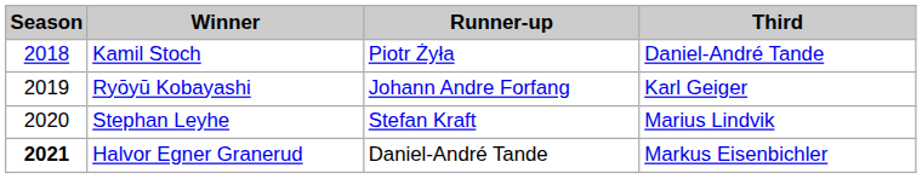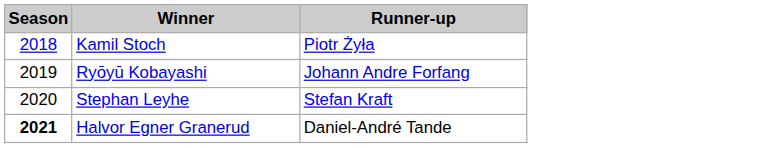 <table class="wikitable plainrowheaders" style="background:#fff; font-size:86%; line-height:16px; border:grey solid 1px; border-collapse:collapse;">
 <tr style="background:#ccc; text-align:center;">
 <th style="background:#ccc;" width="40">Season</th>
 <th style="background:#ccc;" width="180">Winner</th>
 <th style="background:#ccc;" width="180">Runner-up</th>
-<th style="background:#ccc;" width="180">Third</th>
 </tr>
 <tr>
 <td align=center><a href='#'>2018</a></td>
 <td> <a href='#'>Kamil Stoch</a></td>
 <td> <a href='#'>Piotr Żyła</a></td>
-<td> <a href='#'>Daniel-André Tande</a></td>
 </tr>
 <tr>
 <td align=center>2019</td>
 <td> <a href='#'>Ryōyū Kobayashi</a></td>
 <td> <a href='#'>Johann Andre Forfang</a></td>
-<td> <a href='#'>Karl Geiger</a></td>
 </tr>
 <tr>
 <td align=center>2020</td>
 <td> <a href='#'>Stephan Leyhe</a></td>
 <td> <a href='#'>Stefan Kraft</a></td>
-<td> <a href='#'>Marius Lindvik</a></td>
 </tr>
 <tr>
 <td align=center><strong>2021</strong></td>
 <td> <a href='#'>Halvor Egner Granerud</a></td>
 <td> Daniel-André Tande</td>
-<td> <a href='#'>Markus Eisenbichler</a></td>
 </tr>
 </table>
